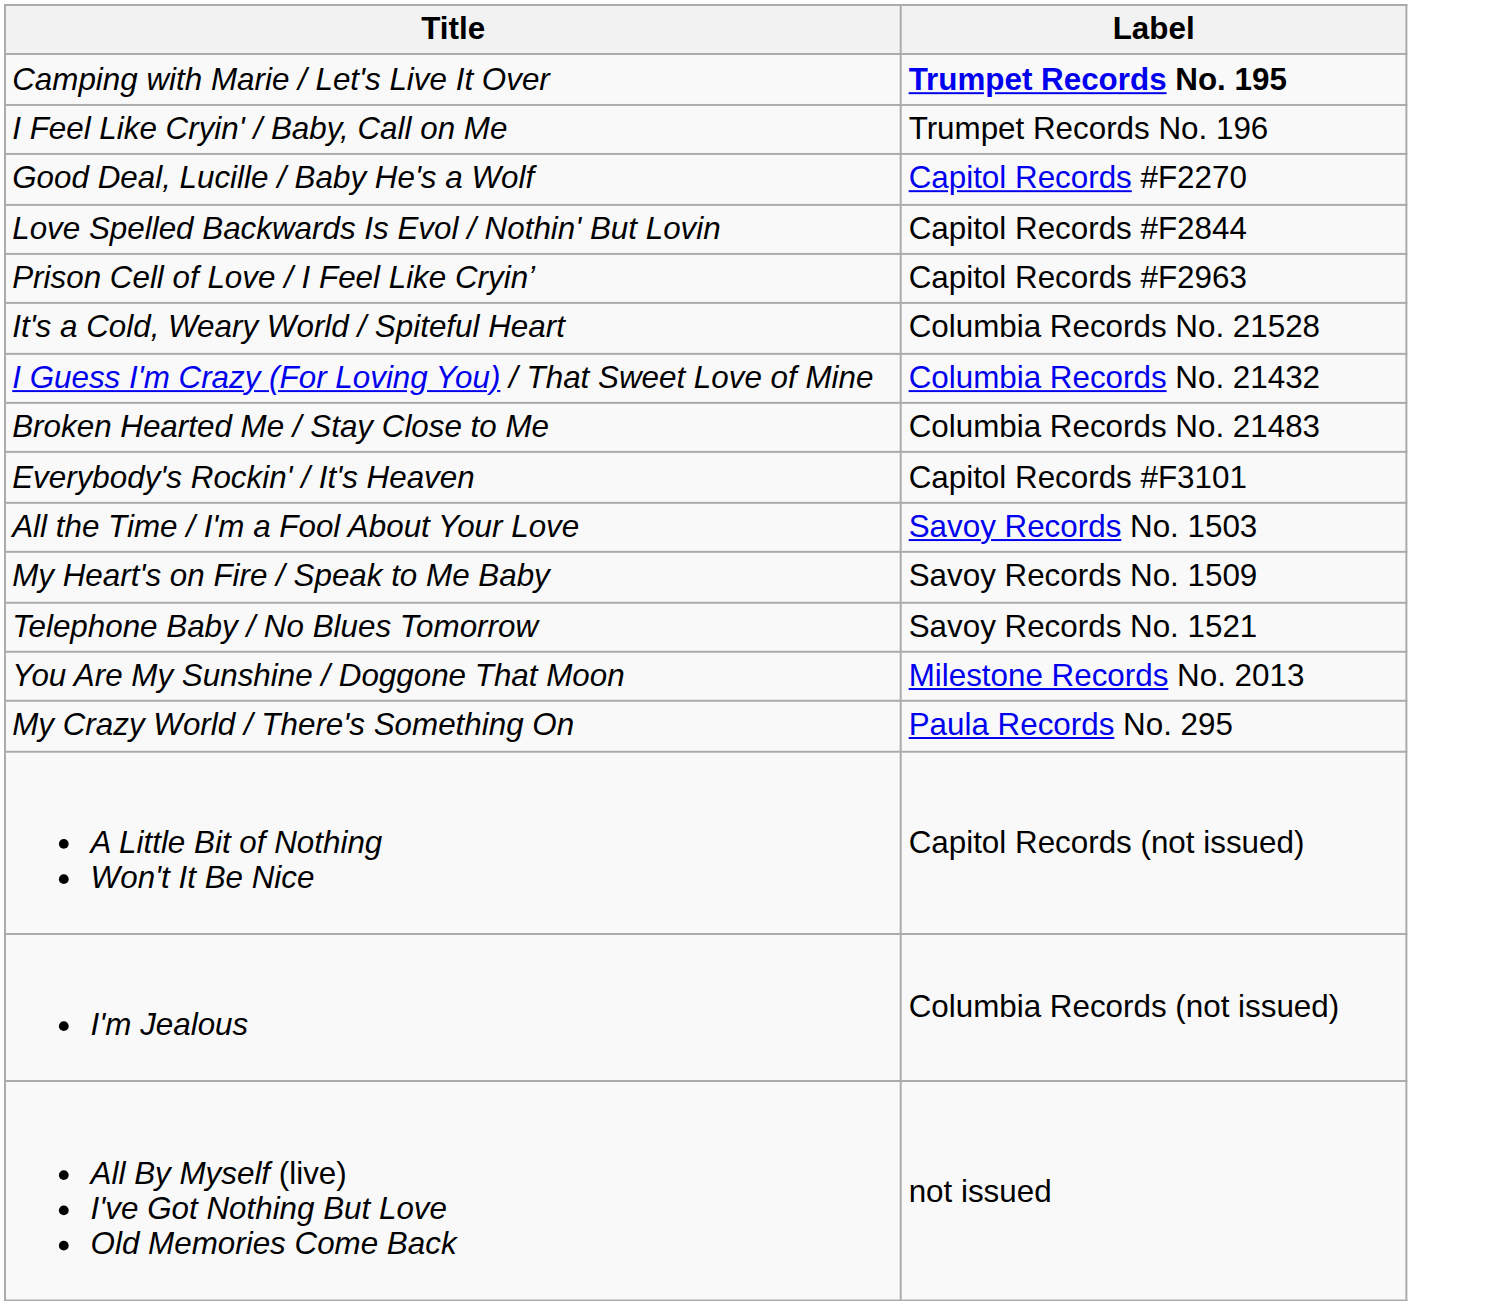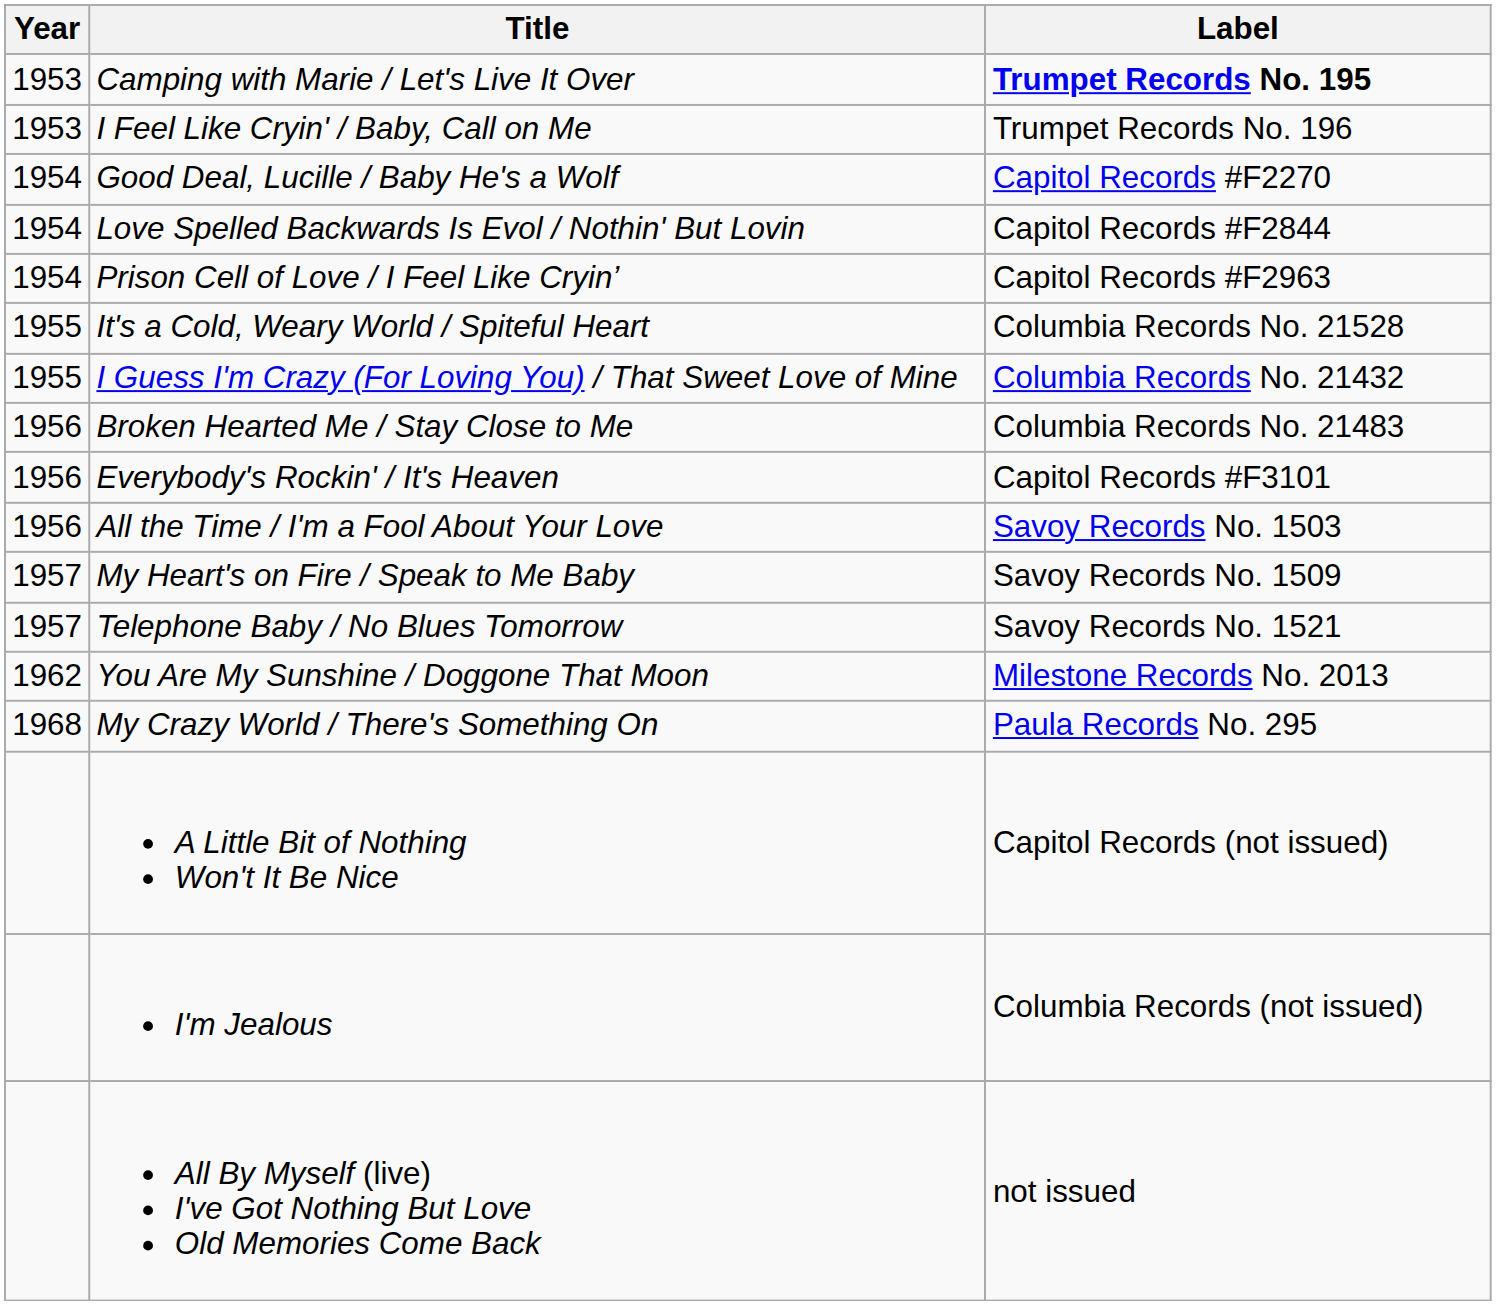 <table class="wikitable">
 <tr>
+<th width="30">Year</th>
 <th width="450">Title</th>
 <th width="250">Label</th>
 </tr>
 <tr --->
+<td>1953</td>
 <td><em>Camping with Marie / Let's Live It Over</em></td>
 <td><strong><a href='#'>Trumpet Records</a> No. 195</strong></td>
 </tr>
 <tr --->
+<td>1953</td>
 <td><em>I Feel Like Cryin' / Baby, Call on Me</em></td>
 <td>Trumpet Records No. 196</td>
 </tr>
 <tr --->
+<td>1954</td>
 <td><em>Good Deal, Lucille / Baby He's a Wolf</em></td>
 <td><a href='#'>Capitol Records</a> #F2270</td>
 </tr>
 <tr --->
+<td>1954</td>
 <td><em>Love Spelled Backwards Is Evol / Nothin' But Lovin</em></td>
 <td>Capitol Records #F2844</td>
 </tr>
 <tr --->
+<td>1954</td>
 <td><em>Prison Cell of Love / I Feel Like Cryin’</em></td>
 <td>Capitol Records #F2963</td>
 </tr>
 <tr --->
+<td>1955</td>
 <td><em>It's a Cold, Weary World / Spiteful Heart</em></td>
 <td>Columbia Records No. 21528</td>
 </tr>
 <tr --->
+<td>1955</td>
 <td><em><a href='#'>I Guess I'm Crazy (For Loving You)</a> / That Sweet Love of Mine</em></td>
 <td><a href='#'>Columbia Records</a> No. 21432</td>
 </tr>
 <tr --->
+<td>1956</td>
 <td><em>Broken Hearted Me / Stay Close to Me</em></td>
 <td>Columbia Records No. 21483</td>
 </tr>
 <tr --->
+<td>1956</td>
 <td><em>Everybody's Rockin' / It's Heaven</em></td>
 <td>Capitol Records #F3101</td>
 </tr>
 <tr --->
+<td>1956</td>
 <td><em>All the Time / I'm a Fool About Your Love</em></td>
 <td><a href='#'>Savoy Records</a> No. 1503</td>
 </tr>
 <tr --->
+<td>1957</td>
 <td><em>My Heart's on Fire / Speak to Me Baby</em></td>
 <td>Savoy Records No. 1509</td>
 </tr>
 <tr --->
+<td>1957</td>
 <td><em>Telephone Baby / No Blues Tomorrow</em></td>
 <td>Savoy Records No. 1521</td>
 </tr>
 <tr --->
+<td>1962</td>
 <td><em>You Are My Sunshine / Doggone That Moon</em></td>
 <td><a href='#'>Milestone Records</a> No. 2013</td>
 </tr>
 <tr --->
+<td>1968</td>
 <td><em>My Crazy World / There's Something On</em></td>
 <td><a href='#'>Paula Records</a> No. 295</td>
 </tr>
 <tr --->
+<td></td>
 <td><br><ul><li><em>A Little Bit of Nothing</em></li><li><em>Won't It Be Nice</em></li></ul></td>
 <td>Capitol Records (not issued)</td>
 </tr>
 <tr --->
+<td></td>
 <td><br><ul><li><em>I'm Jealous</em></li></ul></td>
 <td>Columbia Records (not issued)</td>
 </tr>
 <tr --->
+<td></td>
 <td><br><ul><li><em>All By Myself</em> (live)</li><li><em>I've Got Nothing But Love</em></li><li><em>Old Memories Come Back</em></li></ul></td>
 <td>not issued</td>
 </tr>
 </table>
